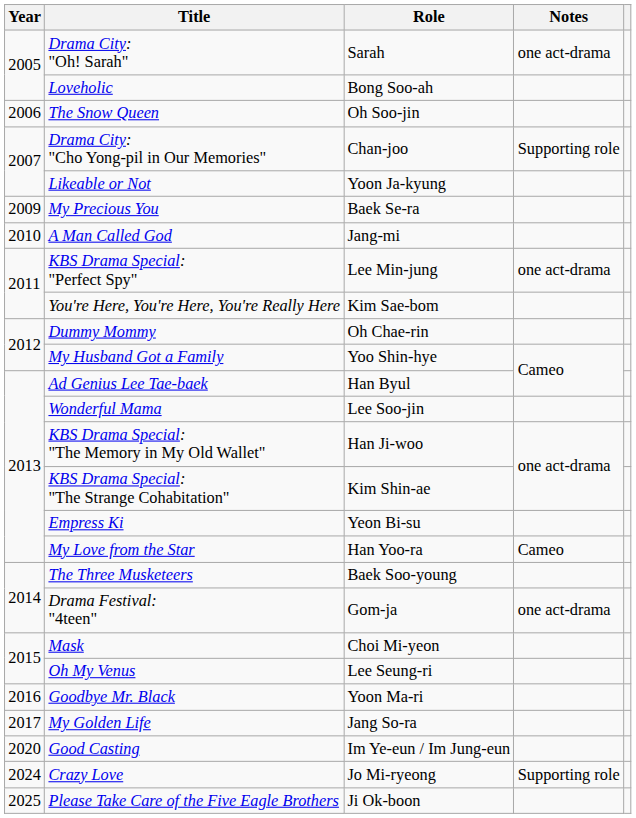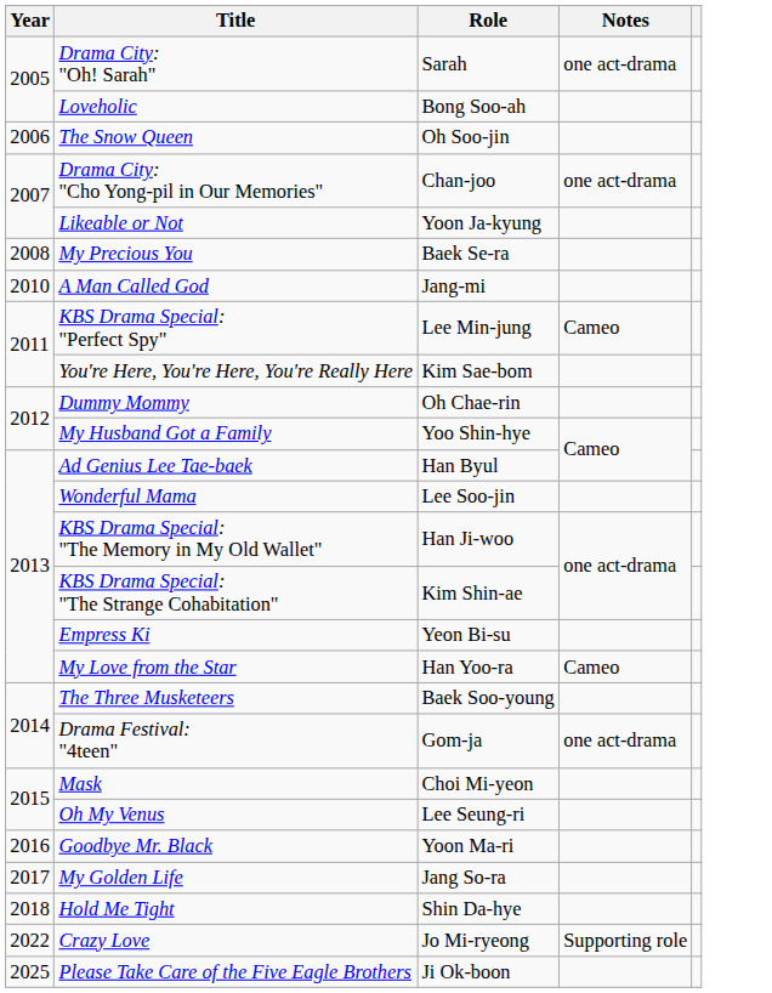 <table class="wikitable sortable">
 <tr>
 <th>Year</th>
 <th>Title</th>
 <th>Role</th>
 <th>Notes</th>
 <th scope="col" class="unsortable"></th>
 </tr>
 <tr>
 <td rowspan=2>2005</td>
 <td><em><a href='#'>Drama City</a>:</em><br>"Oh! Sarah"</td>
 <td>Sarah</td>
 <td>one act-drama</td>
 <td></td>
 </tr>
 <tr>
 <td><em><a href='#'>Loveholic</a></em></td>
 <td>Bong Soo-ah</td>
 <td></td>
 <td></td>
 </tr>
 <tr>
 <td>2006</td>
 <td><em><a href='#'>The Snow Queen</a></em></td>
 <td>Oh Soo-jin</td>
 <td></td>
 <td></td>
 </tr>
 <tr>
 <td rowspan=2>2007</td>
 <td><em><a href='#'>Drama City</a>:</em><br>"Cho Yong-pil in Our Memories"</td>
 <td>Chan-joo</td>
-<td>Supporting role</td>
+<td>one act-drama</td>
 <td></td>
 </tr>
 <tr>
 <td><em><a href='#'>Likeable or Not</a></em></td>
 <td>Yoon Ja-kyung</td>
 <td></td>
 <td></td>
 </tr>
 <tr>
-<td>2009</td>
+<td>2008</td>
 <td><em><a href='#'>My Precious You</a></em></td>
 <td>Baek Se-ra</td>
 <td></td>
 <td></td>
 </tr>
 <tr>
 <td>2010</td>
 <td><em><a href='#'>A Man Called God</a></em></td>
 <td>Jang-mi</td>
 <td></td>
 <td></td>
 </tr>
 <tr>
 <td rowspan=2>2011</td>
 <td><em><a href='#'>KBS Drama Special</a>:</em><br>"Perfect Spy"</td>
 <td>Lee Min-jung</td>
-<td>one act-drama</td>
+<td>Cameo</td>
 <td></td>
 </tr>
 <tr>
 <td><em>You're Here, You're Here, You're Really Here</em></td>
 <td>Kim Sae-bom</td>
 <td></td>
 <td></td>
 </tr>
 <tr>
 <td rowspan=2>2012</td>
 <td><em><a href='#'>Dummy Mommy</a></em></td>
 <td>Oh Chae-rin</td>
 <td></td>
 <td></td>
 </tr>
 <tr>
 <td><em><a href='#'>My Husband Got a Family</a></em></td>
 <td>Yoo Shin-hye</td>
 <td rowspan="2">Cameo</td>
 <td></td>
 </tr>
 <tr>
 <td rowspan=6>2013</td>
 <td><em><a href='#'>Ad Genius Lee Tae-baek</a></em></td>
 <td>Han Byul</td>
 <td></td>
 </tr>
 <tr>
 <td><em><a href='#'>Wonderful Mama</a></em></td>
 <td>Lee Soo-jin</td>
 <td></td>
 <td></td>
 </tr>
 <tr>
 <td><em><a href='#'>KBS Drama Special</a>:</em><br>"The Memory in My Old Wallet"</td>
 <td>Han Ji-woo</td>
 <td rowspan="2">one act-drama</td>
 <td></td>
 </tr>
 <tr>
 <td><em><a href='#'>KBS Drama Special</a>:</em><br>"The Strange Cohabitation"</td>
 <td>Kim Shin-ae</td>
 <td></td>
 </tr>
 <tr>
 <td><em><a href='#'>Empress Ki</a></em></td>
 <td>Yeon Bi-su</td>
 <td></td>
 <td></td>
 </tr>
 <tr>
 <td><em><a href='#'>My Love from the Star</a></em></td>
 <td>Han Yoo-ra</td>
 <td>Cameo</td>
 <td></td>
 </tr>
 <tr>
 <td rowspan=2>2014</td>
 <td><em><a href='#'>The Three Musketeers</a></em></td>
 <td>Baek Soo-young</td>
 <td></td>
 <td></td>
 </tr>
 <tr>
 <td><em>Drama Festival:</em><br>"4teen"</td>
 <td>Gom-ja</td>
 <td>one act-drama</td>
 <td></td>
 </tr>
 <tr>
 <td rowspan=2>2015</td>
 <td><em><a href='#'>Mask</a></em></td>
 <td>Choi Mi-yeon</td>
 <td></td>
 <td></td>
 </tr>
 <tr>
 <td><em><a href='#'>Oh My Venus</a></em></td>
 <td>Lee Seung-ri</td>
 <td></td>
 <td></td>
 </tr>
 <tr>
 <td>2016</td>
 <td><em><a href='#'>Goodbye Mr. Black</a></em></td>
 <td>Yoon Ma-ri</td>
 <td></td>
 <td></td>
 </tr>
 <tr>
 <td>2017</td>
 <td><em><a href='#'>My Golden Life</a></em></td>
 <td>Jang So-ra</td>
 <td></td>
 <td></td>
 </tr>
 <tr>
-<td>2020</td>
-<td><em><a href='#'>Good Casting</a></em></td>
-<td>Im Ye-eun / Im Jung-eun</td>
+<td>2018</td>
+<td><em><a href='#'>Hold Me Tight</a></em></td>
+<td>Shin Da-hye</td>
 <td></td>
 <td></td>
 </tr>
 <tr>
-<td>2024</td>
+<td>2022</td>
 <td><em><a href='#'>Crazy Love</a></em></td>
 <td>Jo Mi-ryeong</td>
 <td>Supporting role</td>
 <td></td>
 </tr>
 <tr>
 <td>2025</td>
 <td><em><a href='#'>Please Take Care of the Five Eagle Brothers</a></em></td>
 <td>Ji Ok-boon</td>
 <td></td>
 <td></td>
 </tr>
 </table>
